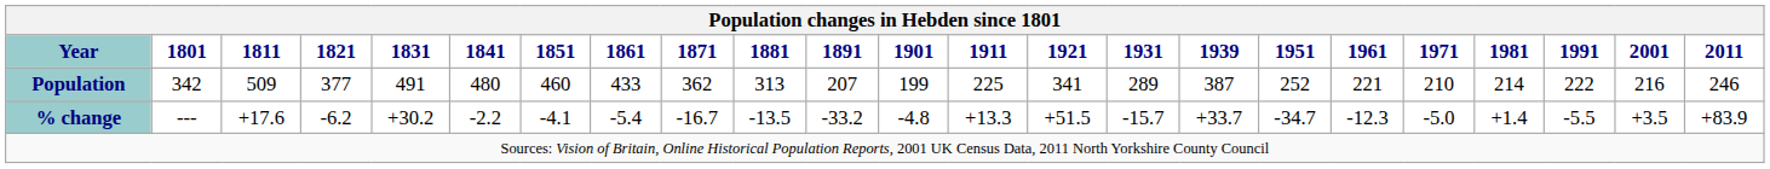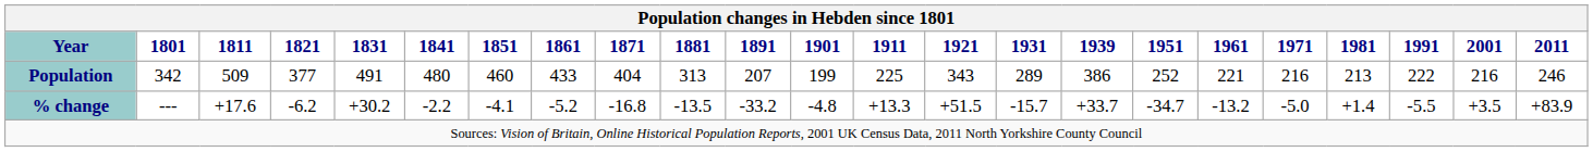 <table class="wikitable" style="font-size:90%; width:100%; border:0; text-align:center; line-height:100%;">
 <tr>
 <th colspan="23" style="text-align:center;font-size:100%;">Population changes in Hebden since 1801</th>
 </tr>
 <tr>
 <th style="background:#9cc; color:navy; height:17px;">Year</th>
 <th style="background:#fff; color:navy;">1801</th>
 <th style="background:#fff; color:navy;">1811</th>
 <th style="background:#fff; color:navy;">1821</th>
 <th style="background:#fff; color:navy;">1831</th>
 <th style="background:#fff; color:navy;">1841</th>
 <th style="background:#fff; color:navy;">1851</th>
 <th style="background:#fff; color:navy;">1861</th>
 <th style="background:#fff; color:navy;">1871</th>
 <th style="background:#fff; color:navy;">1881</th>
 <th style="background:#fff; color:navy;">1891</th>
 <th style="background:#fff; color:navy;">1901</th>
 <th style="background:#fff; color:navy;">1911</th>
 <th style="background:#fff; color:navy;">1921</th>
 <th style="background:#fff; color:navy;">1931</th>
 <th style="background:#fff; color:navy;">1939</th>
 <th style="background:#fff; color:navy;">1951</th>
 <th style="background:#fff; color:navy;">1961</th>
 <th style="background:#fff; color:navy;">1971</th>
 <th style="background:#fff; color:navy;">1981</th>
 <th style="background:#fff; color:navy;">1991</th>
 <th style="background:#fff; color:navy;">2001</th>
 <th style="background:#fff; color:navy;">2011</th>
 </tr>
 <tr style="text-align:center;">
 <th style="background:#9cc; color:navy; height:17px;">Population</th>
 <td style="background:#fff; color:black;">342</td>
 <td style="background:#fff; color:black;">509</td>
 <td style="background:#fff; color:black;">377</td>
 <td style="background:#fff; color:black;">491</td>
 <td style="background:#fff; color:black;">480</td>
 <td style="background:#fff; color:black;">460</td>
 <td style="background:#fff; color:black;">433</td>
-<td style="background:#fff; color:black;">362</td>
+<td style="background:#fff; color:black;">404</td>
 <td style="background:#fff; color:black;">313</td>
 <td style="background:#fff; color:black;">207</td>
 <td style="background:#fff; color:black;">199</td>
 <td style="background:#fff; color:black;">225</td>
-<td style="background:#fff; color:black;">341</td>
+<td style="background:#fff; color:black;">343</td>
 <td style="background:#fff; color:black;">289</td>
-<td style="background:#fff; color:black;">387</td>
+<td style="background:#fff; color:black;">386</td>
 <td style="background:#fff; color:black;">252</td>
 <td style="background:#fff; color:black;">221</td>
-<td style="background:#fff; color:black;">210</td>
-<td style="background:#fff; color:black;">214</td>
+<td style="background:#fff; color:black;">216</td>
+<td style="background:#fff; color:black;">213</td>
 <td style="background:#fff; color:black;">222</td>
 <td style="background:#fff; color:black;">216</td>
 <td style="background:#fff; color:black;">246</td>
 </tr>
 <tr>
 <th style="background:#9cc; color:navy; height:17px;">% change</th>
 <td style="background:#fff; color:black;">---</td>
 <td style="background:#fff; color:black;">+17.6</td>
 <td style="background:#fff; color:black;">-6.2</td>
 <td style="background:#fff; color:black;">+30.2</td>
 <td style="background:#fff; color:black;">-2.2</td>
 <td style="background:#fff; color:black;">-4.1</td>
-<td style="background:#fff; color:black;">-5.4</td>
-<td style="background:#fff; color:black;">-16.7</td>
+<td style="background:#fff; color:black;">-5.2</td>
+<td style="background:#fff; color:black;">-16.8</td>
 <td style="background:#fff; color:black;">-13.5</td>
 <td style="background:#fff; color:black;">-33.2</td>
 <td style="background:#fff; color:black;">-4.8</td>
 <td style="background:#fff; color:black;">+13.3</td>
 <td style="background:#fff; color:black;">+51.5</td>
 <td style="background:#fff; color:black;">-15.7</td>
 <td style="background:#fff; color:black;">+33.7</td>
 <td style="background:#fff; color:black;">-34.7</td>
-<td style="background:#fff; color:black;">-12.3</td>
+<td style="background:#fff; color:black;">-13.2</td>
 <td style="background:#fff; color:black;">-5.0</td>
 <td style="background:#fff; color:black;">+1.4</td>
 <td style="background:#fff; color:black;">-5.5</td>
 <td style="background:#fff; color:black;">+3.5</td>
 <td style="background:#fff; color:black;">+83.9</td>
 </tr>
 <tr>
 <td colspan="23" style="text-align:center;font-size:90%;"><small>Sources: <em>Vision of Britain</em>, <em>Online Historical Population Reports</em>, 2001 UK Census Data, 2011 North Yorkshire County Council</small></td>
 </tr>
 </table>
